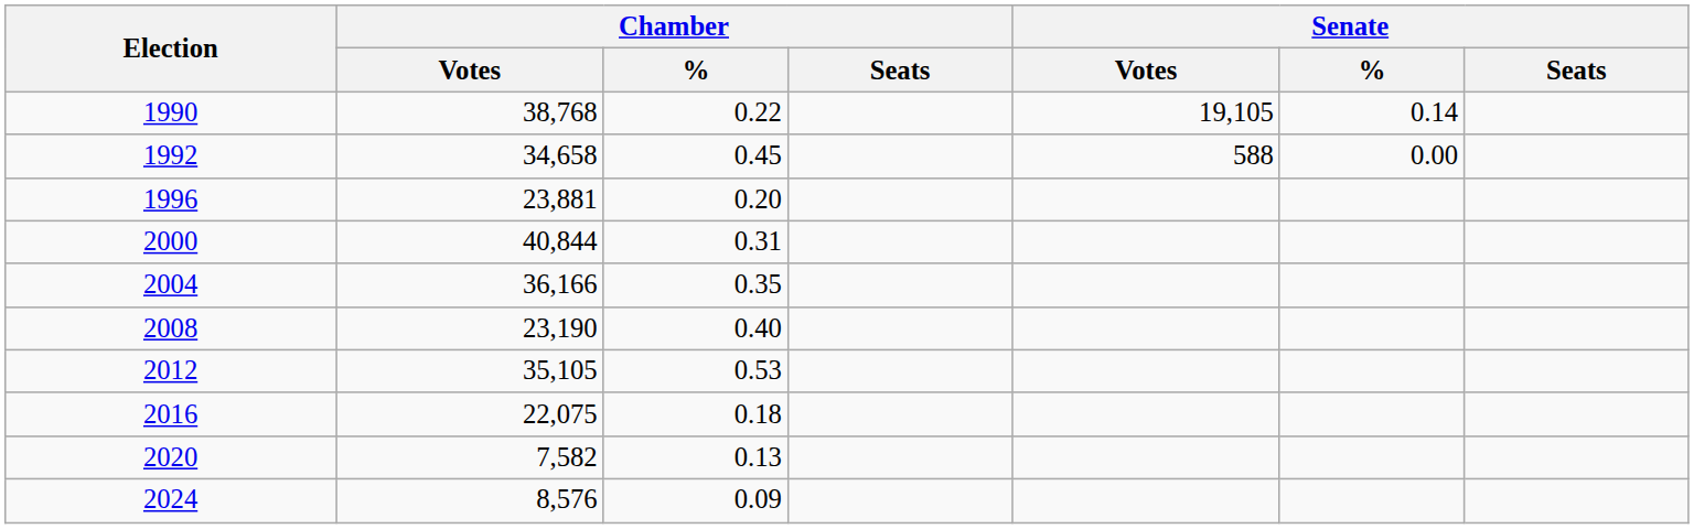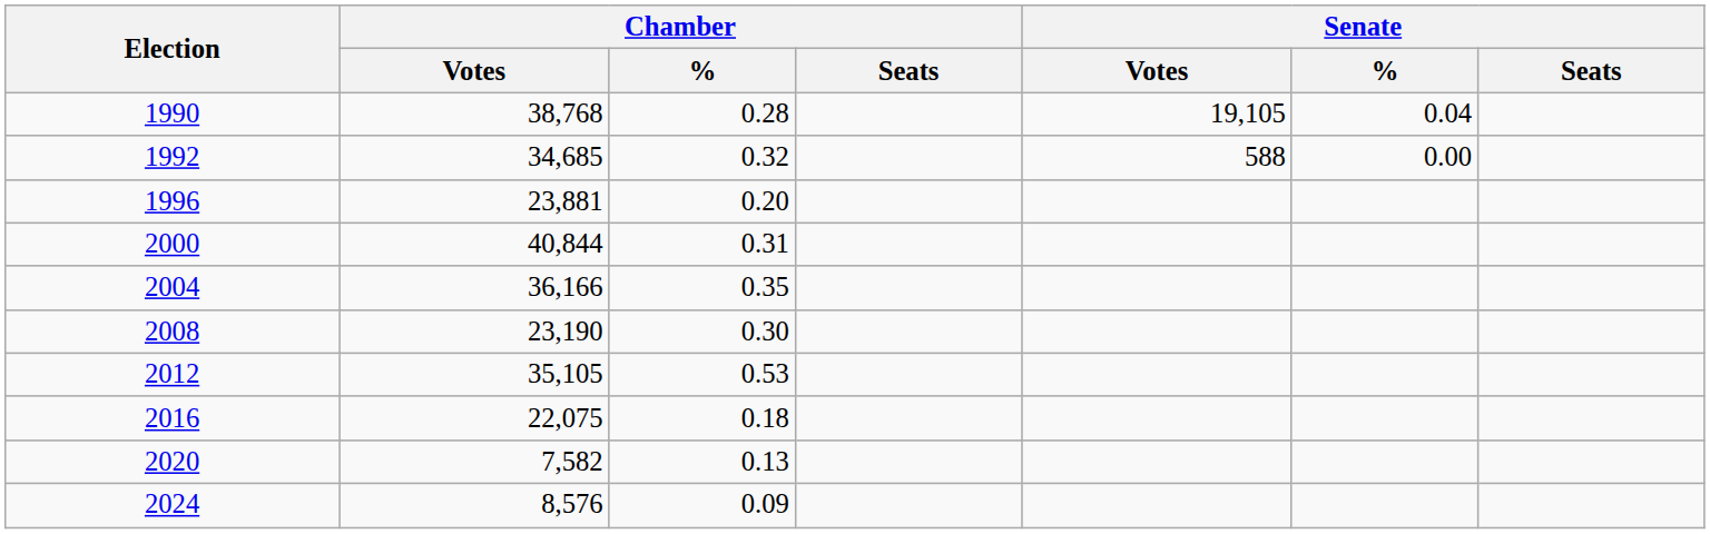 <table class=wikitable style=text-align:right width=50%>
 <tr>
 <th rowspan=2>Election</th>
 <th colspan=3><a href='#'>Chamber</a></th>
 <th colspan=3><a href='#'>Senate</a></th>
 </tr>
 <tr>
 <th>Votes</th>
 <th>%</th>
 <th>Seats</th>
 <th>Votes</th>
 <th>%</th>
 <th>Seats</th>
 </tr>
 <tr>
 <td align=center><a href='#'>1990</a></td>
 <td>38,768</td>
-<td>0.22</td>
+<td>0.28</td>
 <td></td>
 <td>19,105</td>
-<td>0.14</td>
+<td>0.04</td>
 <td></td>
 </tr>
 <tr>
 <td align=center><a href='#'>1992</a></td>
-<td>34,658</td>
-<td>0.45</td>
+<td>34,685</td>
+<td>0.32</td>
 <td></td>
 <td>588</td>
 <td>0.00</td>
 <td></td>
 </tr>
 <tr>
 <td align=center><a href='#'>1996</a></td>
 <td>23,881</td>
 <td>0.20</td>
 <td></td>
 <td></td>
 <td></td>
 <td></td>
 </tr>
 <tr>
 <td align=center><a href='#'>2000</a></td>
 <td>40,844</td>
 <td>0.31</td>
 <td></td>
 <td></td>
 <td></td>
 <td></td>
 </tr>
 <tr>
 <td align=center><a href='#'>2004</a></td>
 <td>36,166</td>
 <td>0.35</td>
 <td></td>
 <td></td>
 <td></td>
 <td></td>
 </tr>
 <tr>
 <td align=center><a href='#'>2008</a></td>
 <td>23,190</td>
-<td>0.40</td>
+<td>0.30</td>
 <td></td>
 <td></td>
 <td></td>
 <td></td>
 </tr>
 <tr>
 <td align=center><a href='#'>2012</a></td>
 <td>35,105</td>
 <td>0.53</td>
 <td></td>
 <td></td>
 <td></td>
 <td></td>
 </tr>
 <tr>
 <td align=center><a href='#'>2016</a></td>
 <td>22,075</td>
 <td>0.18</td>
 <td></td>
 <td></td>
 <td></td>
 <td></td>
 </tr>
 <tr>
 <td align=center><a href='#'>2020</a></td>
 <td>7,582</td>
 <td>0.13</td>
 <td></td>
 <td></td>
 <td></td>
 <td></td>
 </tr>
 <tr>
 <td align=center><a href='#'>2024</a></td>
 <td>8,576</td>
 <td>0.09</td>
 <td></td>
 <td></td>
 <td></td>
 <td></td>
 </tr>
 </table>
